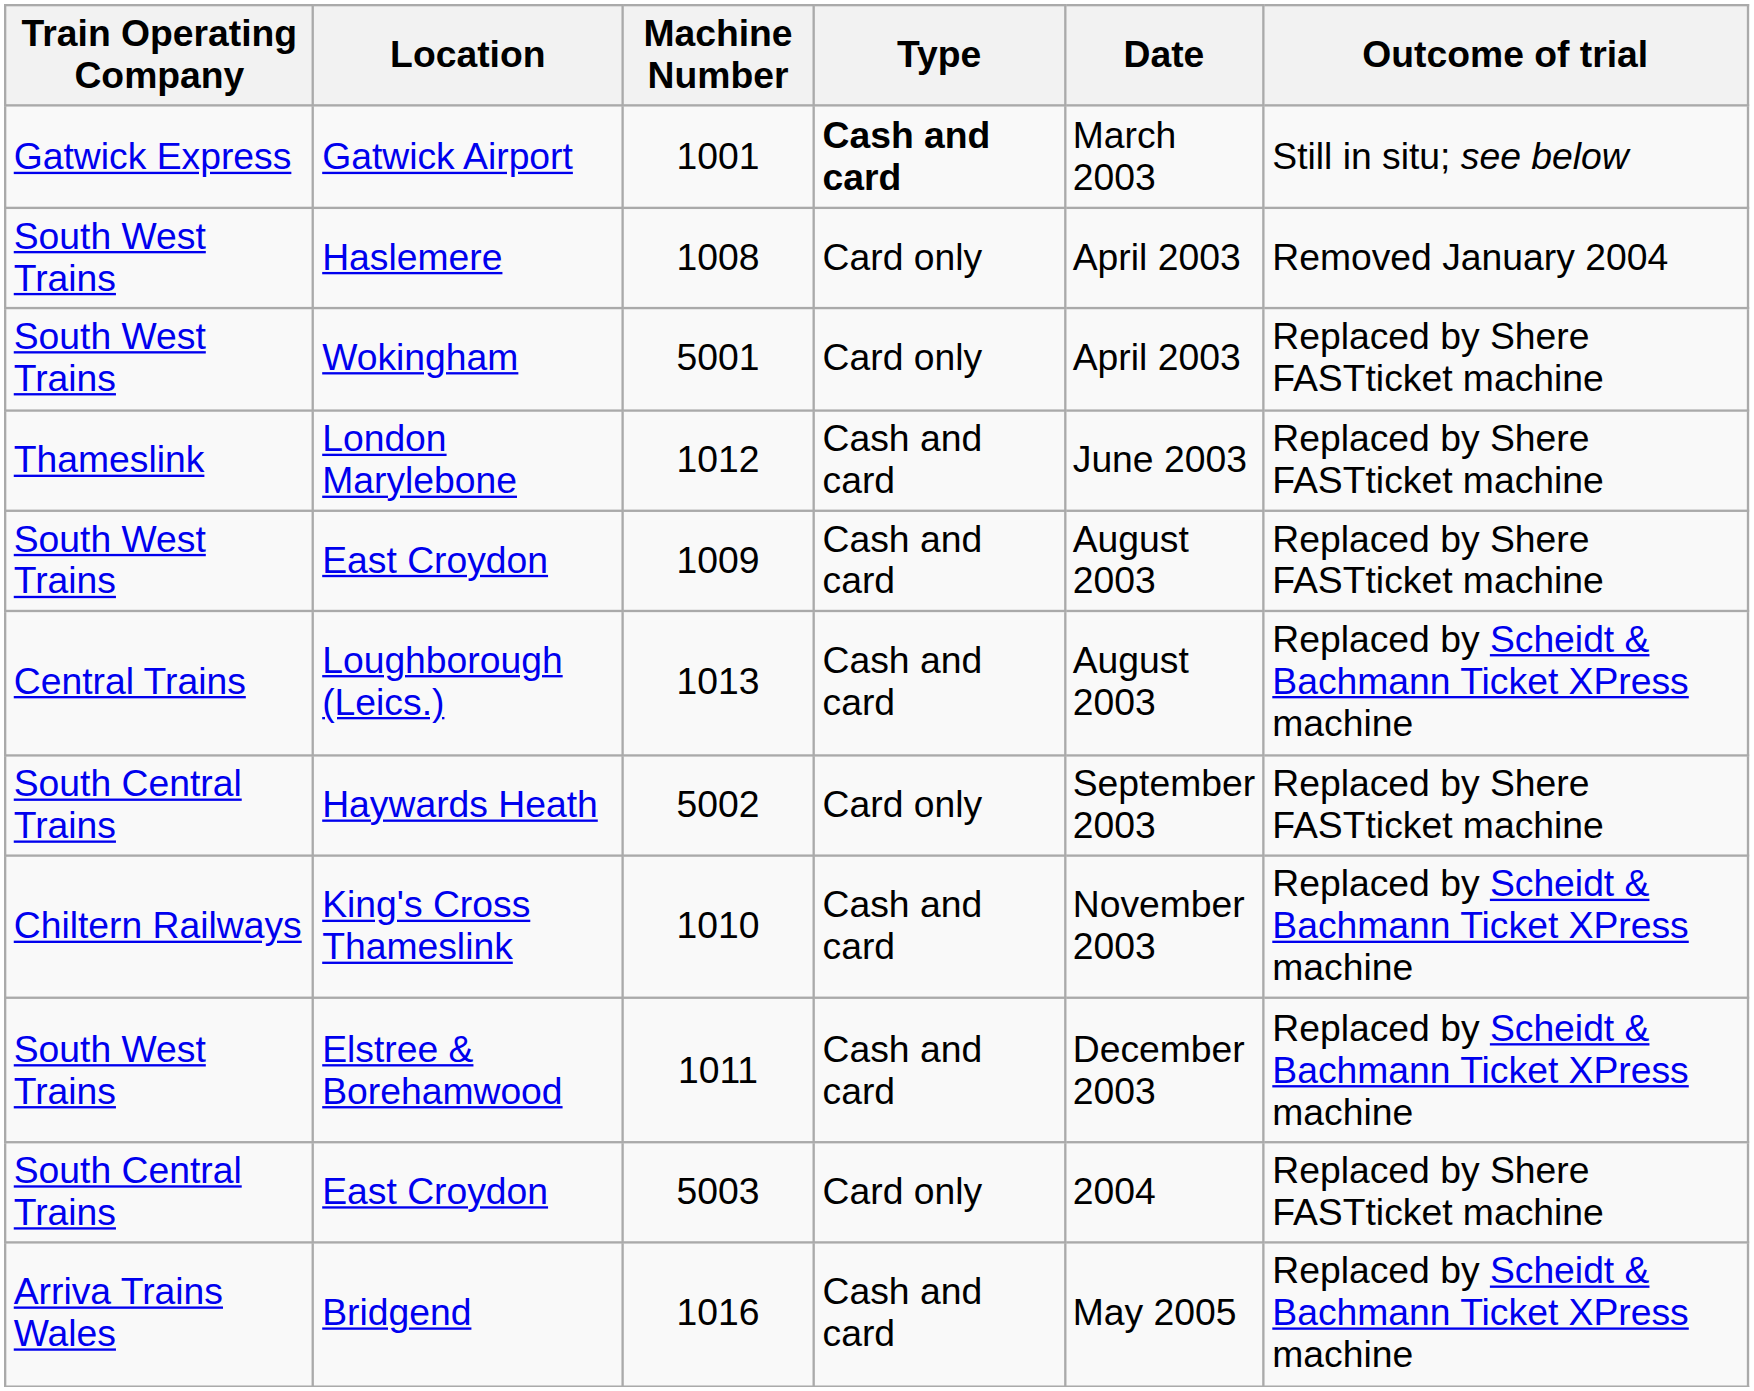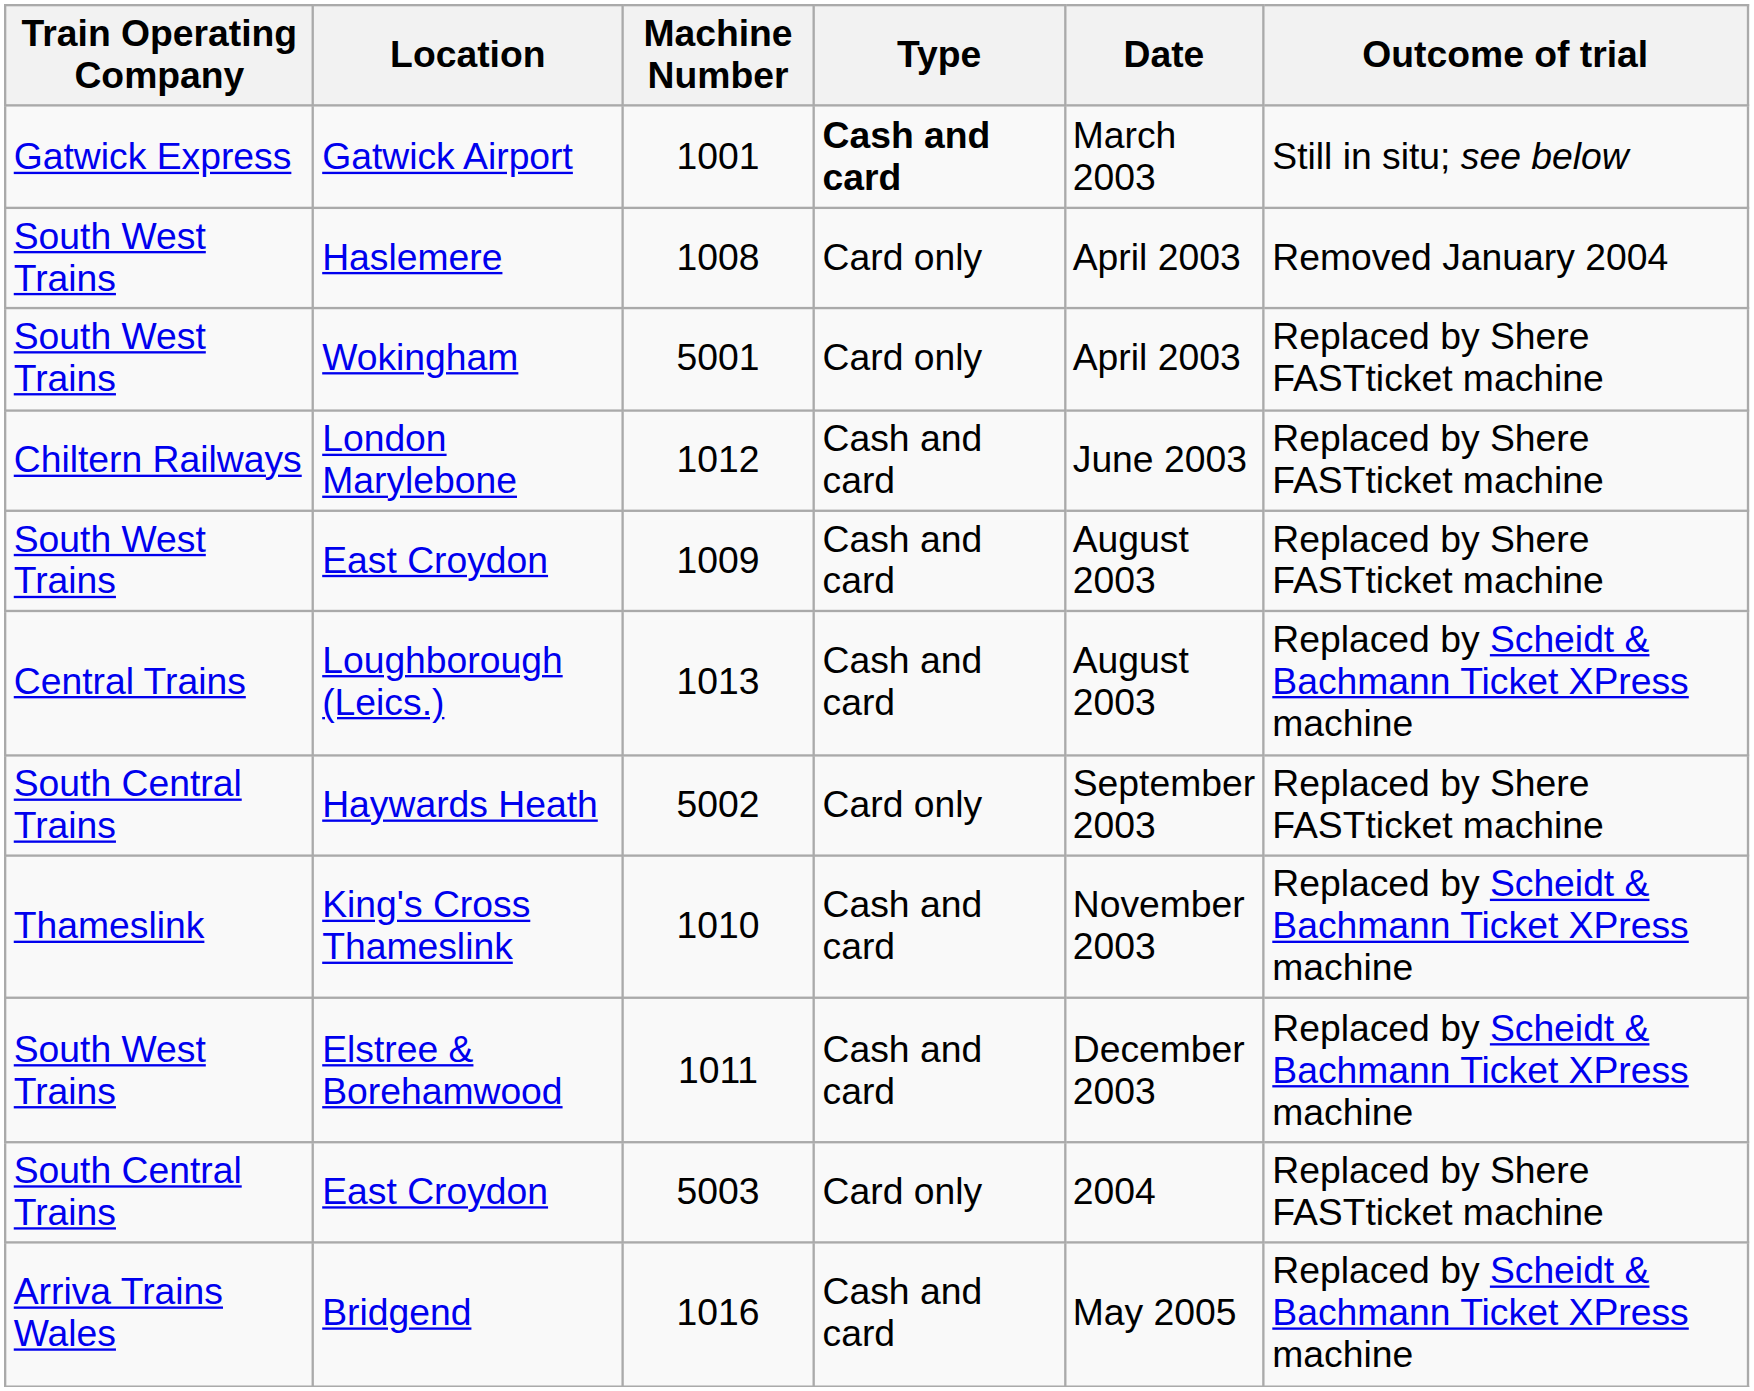 <table class="wikitable">
 <tr>
 <th width="125">Train Operating Company</th>
 <th width="125">Location</th>
 <th width="75">Machine Number</th>
 <th width="100">Type</th>
 <th width="75">Date</th>
 <th width="200">Outcome of trial</th>
 </tr>
 <tr>
 <td><a href='#'>Gatwick Express</a></td>
 <td><a href='#'>Gatwick Airport</a></td>
 <td align="center">1001</td>
 <td><strong>Cash and card</strong></td>
 <td>March 2003</td>
 <td>Still in situ; <em>see below</em></td>
 </tr>
 <tr>
 <td><a href='#'>South West Trains</a></td>
 <td><a href='#'>Haslemere</a></td>
 <td align="center">1008</td>
 <td>Card only</td>
 <td>April 2003</td>
 <td>Removed January 2004</td>
 </tr>
 <tr>
 <td><a href='#'>South West Trains</a></td>
 <td><a href='#'>Wokingham</a></td>
 <td align="center">5001</td>
 <td>Card only</td>
 <td>April 2003</td>
 <td>Replaced by Shere FASTticket machine</td>
 </tr>
 <tr>
-<td><a href='#'>Thameslink</a></td>
+<td><a href='#'>Chiltern Railways</a></td>
 <td><a href='#'>London Marylebone</a></td>
 <td align="center">1012</td>
 <td>Cash and card</td>
 <td>June 2003</td>
 <td>Replaced by Shere FASTticket machine</td>
 </tr>
 <tr>
 <td><a href='#'>South West Trains</a></td>
 <td><a href='#'>East Croydon</a></td>
 <td align="center">1009</td>
 <td>Cash and card</td>
 <td>August 2003</td>
 <td>Replaced by Shere FASTticket machine</td>
 </tr>
 <tr>
 <td><a href='#'>Central Trains</a></td>
 <td><a href='#'>Loughborough (Leics.)</a></td>
 <td align="center">1013</td>
 <td>Cash and card</td>
 <td>August 2003</td>
 <td>Replaced by <a href='#'>Scheidt & Bachmann Ticket XPress</a> machine</td>
 </tr>
 <tr>
 <td><a href='#'>South Central Trains</a></td>
 <td><a href='#'>Haywards Heath</a></td>
 <td align="center">5002</td>
 <td>Card only</td>
 <td>September 2003</td>
 <td>Replaced by Shere FASTticket machine</td>
 </tr>
 <tr>
-<td><a href='#'>Chiltern Railways</a></td>
+<td><a href='#'>Thameslink</a></td>
 <td><a href='#'>King's Cross Thameslink</a></td>
 <td align="center">1010</td>
 <td>Cash and card</td>
 <td>November 2003</td>
 <td>Replaced by <a href='#'>Scheidt & Bachmann Ticket XPress</a> machine</td>
 </tr>
 <tr>
 <td><a href='#'>South West Trains</a></td>
 <td><a href='#'>Elstree & Borehamwood</a></td>
 <td align="center">1011</td>
 <td>Cash and card</td>
 <td>December 2003</td>
 <td>Replaced by <a href='#'>Scheidt & Bachmann Ticket XPress</a> machine</td>
 </tr>
 <tr>
 <td><a href='#'>South Central Trains</a></td>
 <td><a href='#'>East Croydon</a></td>
 <td align="center">5003</td>
 <td>Card only</td>
 <td>2004</td>
 <td>Replaced by Shere FASTticket machine</td>
 </tr>
 <tr>
 <td><a href='#'>Arriva Trains Wales</a></td>
 <td><a href='#'>Bridgend</a></td>
 <td align="center">1016</td>
 <td>Cash and card</td>
 <td>May 2005</td>
 <td>Replaced by <a href='#'>Scheidt & Bachmann Ticket XPress</a> machine</td>
 </tr>
 <tr>
 </tr>
 </table>
